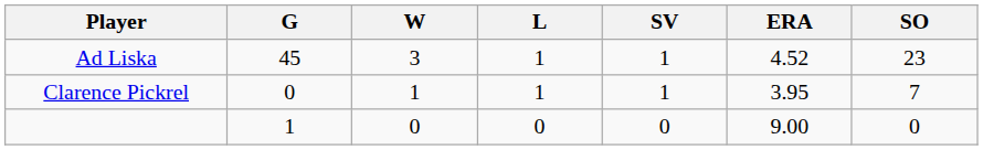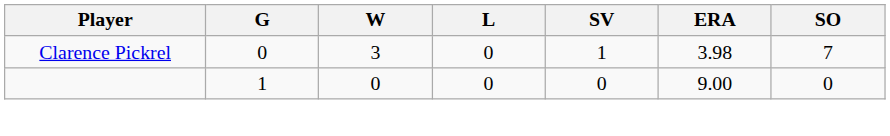 <table class="wikitable sortable">
 <tr>
 <th bgcolor="#DDDDFF" width="16%">Player</th>
 <th bgcolor="#DDDDFF" width="9%">G</th>
 <th bgcolor="#DDDDFF" width="9%">W</th>
 <th bgcolor="#DDDDFF" width="9%">L</th>
 <th bgcolor="#DDDDFF" width="9%">SV</th>
 <th bgcolor="#DDDDFF" width="9%">ERA</th>
 <th bgcolor="#DDDDFF" width="9%">SO</th>
 </tr>
-<tr align="center">
-<td><a href='#'>Ad Liska</a></td>
-<td>45</td>
-<td>3</td>
-<td>1</td>
-<td>1</td>
-<td>4.52</td>
-<td>23</td>
-</tr>
 <tr align=center>
 <td><a href='#'>Clarence Pickrel</a></td>
 <td>0</td>
+<td>3</td>
+<td>0</td>
 <td>1</td>
-<td>1</td>
-<td>1</td>
-<td>3.95</td>
+<td>3.98</td>
 <td>7</td>
 </tr>
 <tr align=center>
 <td></td>
 <td>1</td>
 <td>0</td>
 <td>0</td>
 <td>0</td>
 <td>9.00</td>
 <td>0</td>
 </tr>
 </table>
